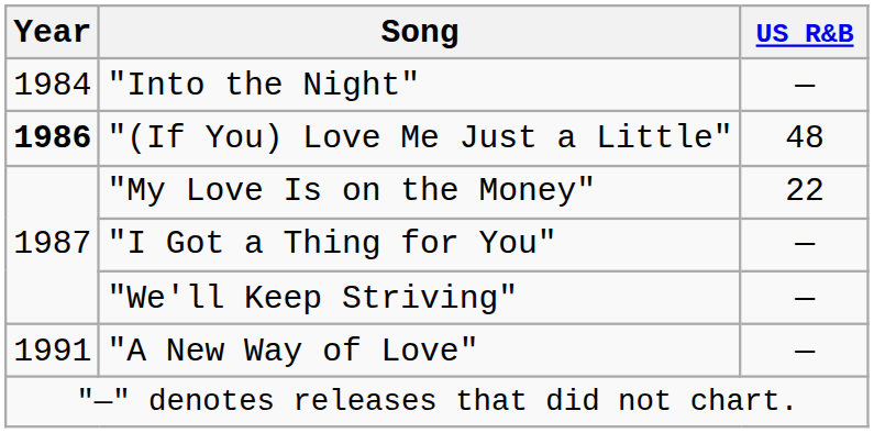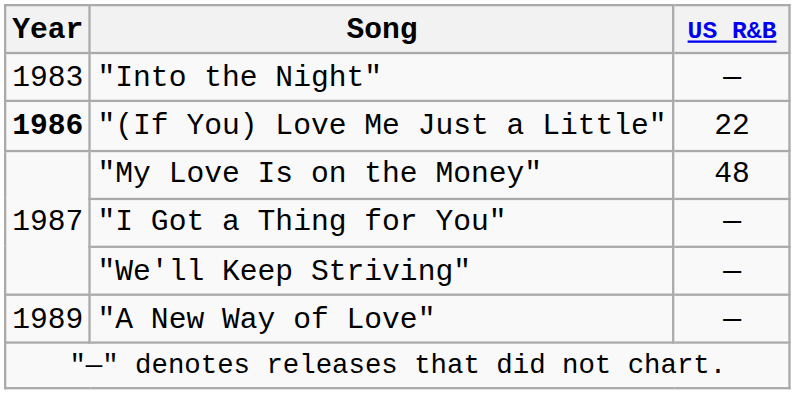 <table class="wikitable">
 <tr>
 <th>Year</th>
 <th>Song</th>
 <th style="width:45px;"><small><a href='#'>US R&B</a></small><br></th>
 </tr>
 <tr>
-<td rowspan="1">1984</td>
+<td rowspan="1">1983</td>
 <td>"Into the Night"</td>
 <td align=center>—</td>
 </tr>
 <tr>
 <td rowspan="1"><strong>1986</strong></td>
 <td>"(If You) Love Me Just a Little"</td>
-<td align=center>48</td>
+<td align=center>22</td>
 </tr>
 <tr>
 <td rowspan="3">1987</td>
 <td>"My Love Is on the Money"</td>
-<td align=center>22</td>
+<td align=center>48</td>
 </tr>
 <tr>
 <td>"I Got a Thing for You"</td>
 <td align=center>—</td>
 </tr>
 <tr>
 <td>"We'll Keep Striving"</td>
 <td align=center>—</td>
 </tr>
 <tr>
-<td rowspan="1">1991</td>
+<td rowspan="1">1989</td>
 <td>"A New Way of Love"</td>
 <td align=center>—</td>
 </tr>
 <tr>
 <td colspan="6" style="text-align:center; font-size:9pt;">"—" denotes releases that did not chart.</td>
 </tr>
 </table>
